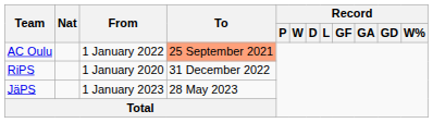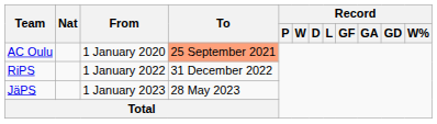 <table class="wikitable" style="text-align:center">
 <tr>
 <th rowspan="2">Team</th>
 <th rowspan="2">Nat</th>
 <th rowspan="2">From</th>
 <th rowspan="2">To</th>
 <th colspan="8">Record</th>
 </tr>
 <tr>
 <th>P</th>
 <th>W</th>
 <th>D</th>
 <th>L</th>
 <th>GF</th>
 <th>GA</th>
 <th>GD</th>
 <th>W%</th>
 </tr>
 <tr>
 <td align=left><a href='#'>AC Oulu</a></td>
 <td></td>
-<td align=left>1 January 2022</td>
+<td align=left>1 January 2020</td>
 <td align=left style="background: lightsalmon;">25 September 2021<br></td>
 </tr>
 <tr>
 <td align=left><a href='#'>RiPS</a></td>
 <td></td>
-<td align=left>1 January 2020</td>
+<td align=left>1 January 2022</td>
 <td align=left>31 December 2022<br></td>
 </tr>
 <tr>
 <td align=left><a href='#'>JäPS</a></td>
 <td></td>
 <td align=left>1 January 2023</td>
 <td align=left>28 May 2023<br></td>
 </tr>
 <tr>
 <th colspan="4">Total<br></th>
 </tr>
 </table>
